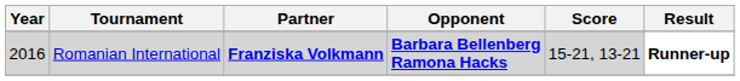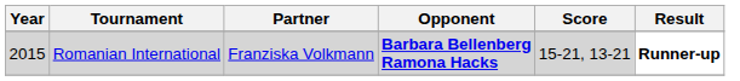 <table class="sortable wikitable" style="font-size: 90%;">
 <tr>
 <th>Year</th>
 <th>Tournament</th>
 <th>Partner</th>
 <th>Opponent</th>
 <th>Score</th>
 <th>Result</th>
 </tr>
 <tr>
 </tr>
 <tr style="background:#D5D5D5">
-<td align="center">2016</td>
+<td align="center">2015</td>
 <td align="left"><a href='#'>Romanian International</a></td>
-<td align="left"><strong> <a href='#'>Franziska Volkmann</a></strong></td>
+<td align="left"> <a href='#'>Franziska Volkmann</a></td>
 <td align="left"><strong> <a href='#'>Barbara Bellenberg</a> <br>  <a href='#'>Ramona Hacks</a></strong></td>
 <td align="left">15-21, 13-21</td>
 <td style="text-align:left; background:white"> <strong>Runner-up</strong></td>
 </tr>
 <tr>
 </tr>
 </table>
